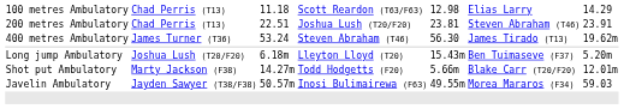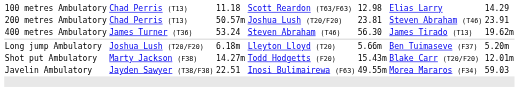 <table>
 <tr>
 <td>100 metres Ambulatory</td>
 <td align=left><a href='#'>Chad Perris</a> <small>(T13)</small><br> </td>
 <td>11.18</td>
 <td align=left><a href='#'>Scott Reardon</a> <small>(T63/F63)</small><br> </td>
 <td>12.98</td>
 <td align=left><a href='#'>Elias Larry</a> <small></small><br> </td>
 <td>14.29</td>
 </tr>
 <tr>
 <td>200 metres Ambulatory</td>
 <td align=left><a href='#'>Chad Perris</a> <small>(T13)</small><br> </td>
-<td>22.51</td>
+<td>50.57m</td>
 <td align=left><a href='#'>Joshua Lush</a> <small>(T20/F20)</small><br> </td>
 <td>23.81</td>
 <td align=left><a href='#'>Steven Abraham</a> <small>(T46)</small><br> </td>
 <td>23.91</td>
 </tr>
 <tr>
 <td>400 metres Ambulatory</td>
 <td align=left><a href='#'>James Turner</a> <small>(T36)</small><br> </td>
 <td>53.24</td>
 <td align=left><a href='#'>Steven Abraham</a> <small>(T46)</small><br> </td>
 <td>56.30</td>
 <td align=left><a href='#'>James Tirado</a> <small>(T13)</small><br> </td>
 <td>19.62m</td>
 </tr>
 <tr bgcolor=#DDDDDD>
 <td colspan=8></td>
 </tr>
 <tr>
 <td>Long jump Ambulatory</td>
 <td align=left><a href='#'>Joshua Lush</a> <small>(T20/F20)</small><br> </td>
 <td>6.18m</td>
 <td align=left><a href='#'>Lleyton Lloyd</a> <small>(T20)</small><br> </td>
-<td>15.43m</td>
+<td>5.66m</td>
 <td align=left><a href='#'>Ben Tuimaseve</a> <small>(F37)</small><br> </td>
 <td>5.20m</td>
 </tr>
 <tr>
 <td>Shot put Ambulatory</td>
 <td align=left><a href='#'>Marty Jackson</a> <small>(F38)</small><br> </td>
 <td>14.27m</td>
 <td align=left><a href='#'>Todd Hodgetts</a> <small>(F20)</small><br> </td>
-<td>5.66m</td>
+<td>15.43m</td>
 <td align=left><a href='#'>Blake Carr</a> <small>(T20/F20)</small><br> </td>
 <td>12.01m</td>
 </tr>
 <tr>
 <td>Javelin Ambulatory</td>
 <td align=left><a href='#'>Jayden Sawyer</a> <small>(T38/F38)</small><br> </td>
-<td>50.57m</td>
+<td>22.51</td>
 <td align=left><a href='#'>Inosi Bulimairewa</a> <small>(F63)</small><br> </td>
 <td>49.55m</td>
 <td align=left><a href='#'>Morea Mararos</a> <small>(F34)</small><br> </td>
 <td>59.03</td>
 </tr>
 <tr style="background:#e8e8e8;">
 <td colspan=7><br></td>
 </tr>
 </table>
